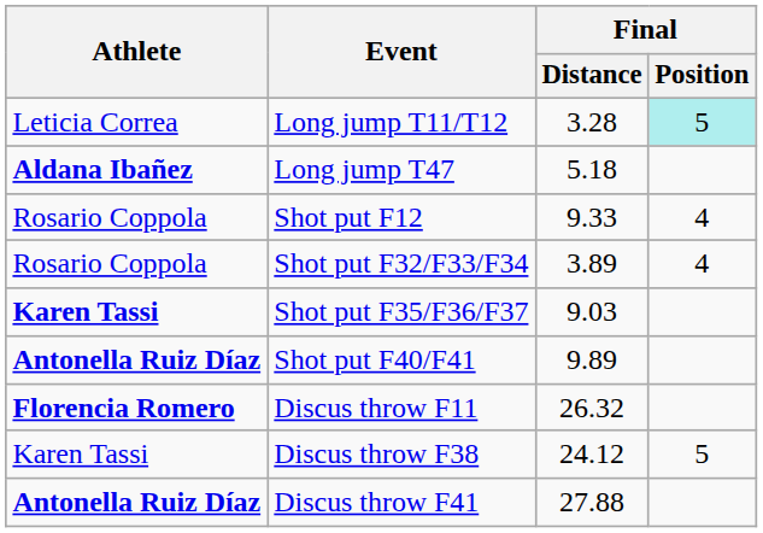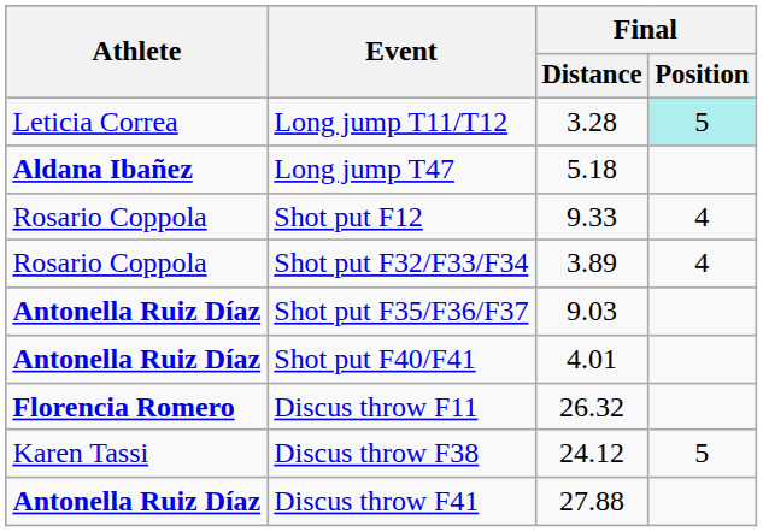 <table class=wikitable style="font-size:90%">
 <tr>
 <th rowspan="2">Athlete</th>
 <th rowspan="2">Event</th>
 <th colspan="2">Final</th>
 </tr>
 <tr style="font-size:95%">
 <th>Distance</th>
 <th>Position</th>
 </tr>
 <tr align=center>
 <td align=left><a href='#'>Leticia Correa</a></td>
 <td align=left><a href='#'>Long jump T11/T12</a></td>
 <td>3.28</td>
 <td style="background: paleturquoise;">5</td>
 </tr>
 <tr align=center>
 <td align=left><strong><a href='#'>Aldana Ibañez</a></strong></td>
 <td align=left><a href='#'>Long jump T47</a></td>
 <td>5.18</td>
 <td></td>
 </tr>
 <tr align=center>
 <td align=left><a href='#'>Rosario Coppola</a></td>
 <td align=left><a href='#'>Shot put F12</a></td>
 <td>9.33</td>
 <td>4</td>
 </tr>
 <tr align=center>
 <td align=left><a href='#'>Rosario Coppola</a></td>
 <td align=left><a href='#'>Shot put F32/F33/F34</a></td>
 <td>3.89</td>
 <td>4</td>
 </tr>
 <tr align=center>
-<td align=left><strong><a href='#'>Karen Tassi</a></strong></td>
+<td align=left><strong><a href='#'>Antonella Ruiz Díaz</a></strong></td>
 <td align=left><a href='#'>Shot put F35/F36/F37</a></td>
 <td>9.03</td>
 <td></td>
 </tr>
 <tr align=center>
 <td align=left><strong><a href='#'>Antonella Ruiz Díaz</a></strong></td>
 <td align=left><a href='#'>Shot put F40/F41</a></td>
-<td>9.89</td>
+<td>4.01</td>
 <td></td>
 </tr>
 <tr align=center>
 <td align=left><strong><a href='#'>Florencia Romero</a></strong></td>
 <td align=left><a href='#'>Discus throw F11</a></td>
 <td>26.32</td>
 <td></td>
 </tr>
 <tr align=center>
 <td align=left><a href='#'>Karen Tassi</a></td>
 <td align=left><a href='#'>Discus throw F38</a></td>
 <td>24.12</td>
 <td>5</td>
 </tr>
 <tr align=center>
 <td align=left><strong><a href='#'>Antonella Ruiz Díaz</a></strong></td>
 <td align=left><a href='#'>Discus throw F41</a></td>
 <td>27.88</td>
 <td></td>
 </tr>
 </table>
